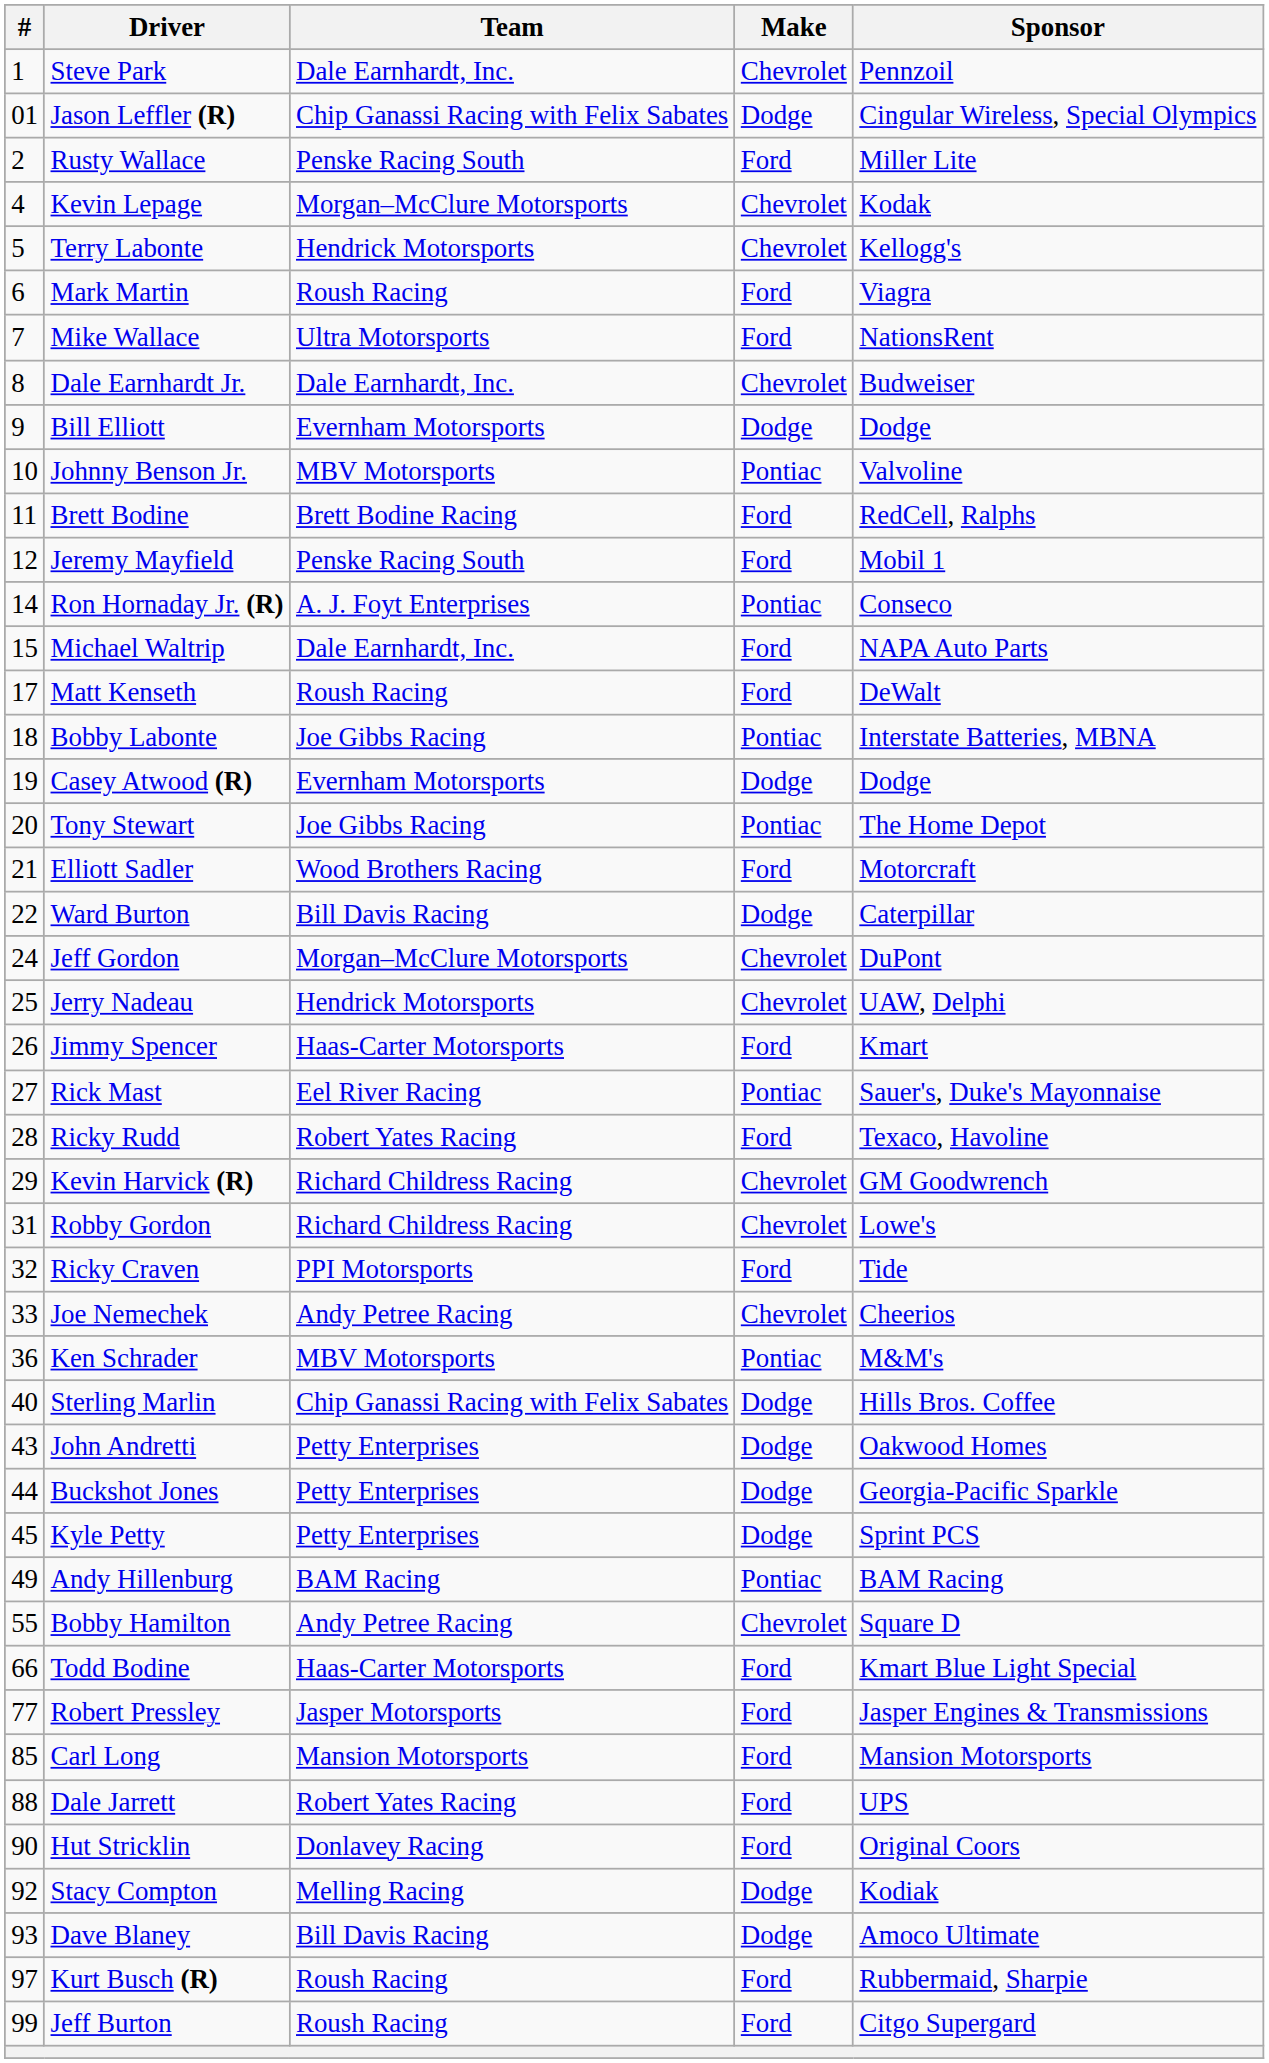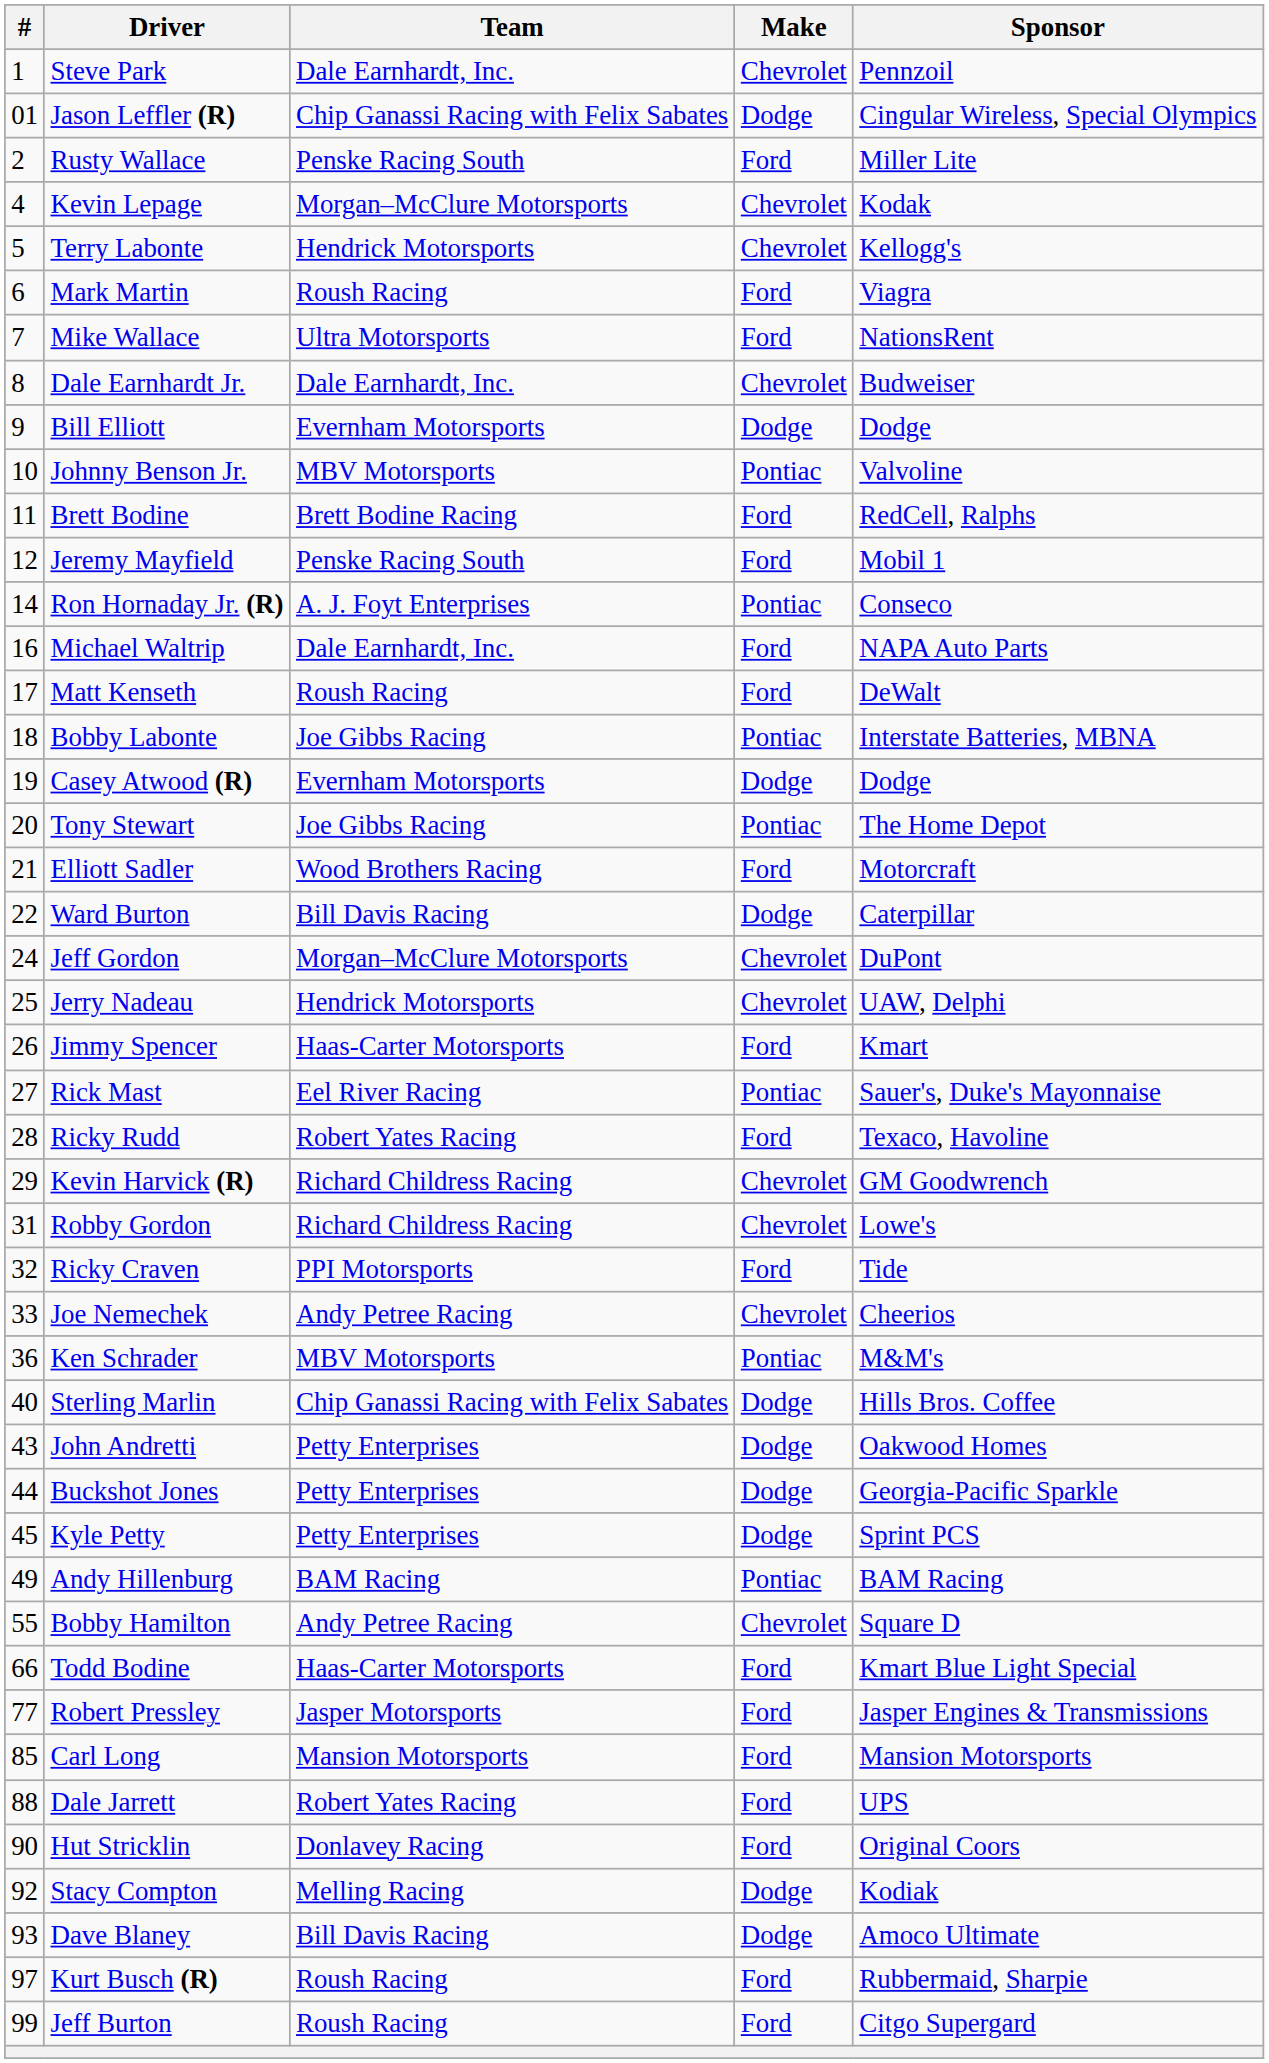 <table class="wikitable" style="font-size:95%">
 <tr>
 <th>#</th>
 <th>Driver</th>
 <th>Team</th>
 <th>Make</th>
 <th>Sponsor</th>
 </tr>
 <tr>
 <td>1</td>
 <td><a href='#'>Steve Park</a></td>
 <td><a href='#'>Dale Earnhardt, Inc.</a></td>
 <td><a href='#'>Chevrolet</a></td>
 <td><a href='#'>Pennzoil</a></td>
 </tr>
 <tr>
 <td>01</td>
 <td><a href='#'>Jason Leffler</a> <strong>(R)</strong></td>
 <td><a href='#'>Chip Ganassi Racing with Felix Sabates</a></td>
 <td><a href='#'>Dodge</a></td>
 <td><a href='#'>Cingular Wireless</a>, <a href='#'>Special Olympics</a></td>
 </tr>
 <tr>
 <td>2</td>
 <td><a href='#'>Rusty Wallace</a></td>
 <td><a href='#'>Penske Racing South</a></td>
 <td><a href='#'>Ford</a></td>
 <td><a href='#'>Miller Lite</a></td>
 </tr>
 <tr>
 <td>4</td>
 <td><a href='#'>Kevin Lepage</a></td>
 <td><a href='#'>Morgan–McClure Motorsports</a></td>
 <td><a href='#'>Chevrolet</a></td>
 <td><a href='#'>Kodak</a></td>
 </tr>
 <tr>
 <td>5</td>
 <td><a href='#'>Terry Labonte</a></td>
 <td><a href='#'>Hendrick Motorsports</a></td>
 <td><a href='#'>Chevrolet</a></td>
 <td><a href='#'>Kellogg's</a></td>
 </tr>
 <tr>
 <td>6</td>
 <td><a href='#'>Mark Martin</a></td>
 <td><a href='#'>Roush Racing</a></td>
 <td><a href='#'>Ford</a></td>
 <td><a href='#'>Viagra</a></td>
 </tr>
 <tr>
 <td>7</td>
 <td><a href='#'>Mike Wallace</a></td>
 <td><a href='#'>Ultra Motorsports</a></td>
 <td><a href='#'>Ford</a></td>
 <td><a href='#'>NationsRent</a></td>
 </tr>
 <tr>
 <td>8</td>
 <td><a href='#'>Dale Earnhardt Jr.</a></td>
 <td><a href='#'>Dale Earnhardt, Inc.</a></td>
 <td><a href='#'>Chevrolet</a></td>
 <td><a href='#'>Budweiser</a></td>
 </tr>
 <tr>
 <td>9</td>
 <td><a href='#'>Bill Elliott</a></td>
 <td><a href='#'>Evernham Motorsports</a></td>
 <td><a href='#'>Dodge</a></td>
 <td><a href='#'>Dodge</a></td>
 </tr>
 <tr>
 <td>10</td>
 <td><a href='#'>Johnny Benson Jr.</a></td>
 <td><a href='#'>MBV Motorsports</a></td>
 <td><a href='#'>Pontiac</a></td>
 <td><a href='#'>Valvoline</a></td>
 </tr>
 <tr>
 <td>11</td>
 <td><a href='#'>Brett Bodine</a></td>
 <td><a href='#'>Brett Bodine Racing</a></td>
 <td><a href='#'>Ford</a></td>
 <td><a href='#'>RedCell</a>, <a href='#'>Ralphs</a></td>
 </tr>
 <tr>
 <td>12</td>
 <td><a href='#'>Jeremy Mayfield</a></td>
 <td><a href='#'>Penske Racing South</a></td>
 <td><a href='#'>Ford</a></td>
 <td><a href='#'>Mobil 1</a></td>
 </tr>
 <tr>
 <td>14</td>
 <td><a href='#'>Ron Hornaday Jr.</a> <strong>(R)</strong></td>
 <td><a href='#'>A. J. Foyt Enterprises</a></td>
 <td><a href='#'>Pontiac</a></td>
 <td><a href='#'>Conseco</a></td>
 </tr>
 <tr>
-<td>15</td>
+<td>16</td>
 <td><a href='#'>Michael Waltrip</a></td>
 <td><a href='#'>Dale Earnhardt, Inc.</a></td>
 <td><a href='#'>Ford</a></td>
 <td><a href='#'>NAPA Auto Parts</a></td>
 </tr>
 <tr>
 <td>17</td>
 <td><a href='#'>Matt Kenseth</a></td>
 <td><a href='#'>Roush Racing</a></td>
 <td><a href='#'>Ford</a></td>
 <td><a href='#'>DeWalt</a></td>
 </tr>
 <tr>
 <td>18</td>
 <td><a href='#'>Bobby Labonte</a></td>
 <td><a href='#'>Joe Gibbs Racing</a></td>
 <td><a href='#'>Pontiac</a></td>
 <td><a href='#'>Interstate Batteries</a>, <a href='#'>MBNA</a></td>
 </tr>
 <tr>
 <td>19</td>
 <td><a href='#'>Casey Atwood</a> <strong>(R)</strong></td>
 <td><a href='#'>Evernham Motorsports</a></td>
 <td><a href='#'>Dodge</a></td>
 <td><a href='#'>Dodge</a></td>
 </tr>
 <tr>
 <td>20</td>
 <td><a href='#'>Tony Stewart</a></td>
 <td><a href='#'>Joe Gibbs Racing</a></td>
 <td><a href='#'>Pontiac</a></td>
 <td><a href='#'>The Home Depot</a></td>
 </tr>
 <tr>
 <td>21</td>
 <td><a href='#'>Elliott Sadler</a></td>
 <td><a href='#'>Wood Brothers Racing</a></td>
 <td><a href='#'>Ford</a></td>
 <td><a href='#'>Motorcraft</a></td>
 </tr>
 <tr>
 <td>22</td>
 <td><a href='#'>Ward Burton</a></td>
 <td><a href='#'>Bill Davis Racing</a></td>
 <td><a href='#'>Dodge</a></td>
 <td><a href='#'>Caterpillar</a></td>
 </tr>
 <tr>
 <td>24</td>
 <td><a href='#'>Jeff Gordon</a></td>
 <td><a href='#'>Morgan–McClure Motorsports</a></td>
 <td><a href='#'>Chevrolet</a></td>
 <td><a href='#'>DuPont</a></td>
 </tr>
 <tr>
 <td>25</td>
 <td><a href='#'>Jerry Nadeau</a></td>
 <td><a href='#'>Hendrick Motorsports</a></td>
 <td><a href='#'>Chevrolet</a></td>
 <td><a href='#'>UAW</a>, <a href='#'>Delphi</a></td>
 </tr>
 <tr>
 <td>26</td>
 <td><a href='#'>Jimmy Spencer</a></td>
 <td><a href='#'>Haas-Carter Motorsports</a></td>
 <td><a href='#'>Ford</a></td>
 <td><a href='#'>Kmart</a></td>
 </tr>
 <tr>
 <td>27</td>
 <td><a href='#'>Rick Mast</a></td>
 <td><a href='#'>Eel River Racing</a></td>
 <td><a href='#'>Pontiac</a></td>
 <td><a href='#'>Sauer's</a>, <a href='#'>Duke's Mayonnaise</a></td>
 </tr>
 <tr>
 <td>28</td>
 <td><a href='#'>Ricky Rudd</a></td>
 <td><a href='#'>Robert Yates Racing</a></td>
 <td><a href='#'>Ford</a></td>
 <td><a href='#'>Texaco</a>, <a href='#'>Havoline</a></td>
 </tr>
 <tr>
 <td>29</td>
 <td><a href='#'>Kevin Harvick</a> <strong>(R)</strong></td>
 <td><a href='#'>Richard Childress Racing</a></td>
 <td><a href='#'>Chevrolet</a></td>
 <td><a href='#'>GM Goodwrench</a></td>
 </tr>
 <tr>
 <td>31</td>
 <td><a href='#'>Robby Gordon</a></td>
 <td><a href='#'>Richard Childress Racing</a></td>
 <td><a href='#'>Chevrolet</a></td>
 <td><a href='#'>Lowe's</a></td>
 </tr>
 <tr>
 <td>32</td>
 <td><a href='#'>Ricky Craven</a></td>
 <td><a href='#'>PPI Motorsports</a></td>
 <td><a href='#'>Ford</a></td>
 <td><a href='#'>Tide</a></td>
 </tr>
 <tr>
 <td>33</td>
 <td><a href='#'>Joe Nemechek</a></td>
 <td><a href='#'>Andy Petree Racing</a></td>
 <td><a href='#'>Chevrolet</a></td>
 <td><a href='#'>Cheerios</a></td>
 </tr>
 <tr>
 <td>36</td>
 <td><a href='#'>Ken Schrader</a></td>
 <td><a href='#'>MBV Motorsports</a></td>
 <td><a href='#'>Pontiac</a></td>
 <td><a href='#'>M&M's</a></td>
 </tr>
 <tr>
 <td>40</td>
 <td><a href='#'>Sterling Marlin</a></td>
 <td><a href='#'>Chip Ganassi Racing with Felix Sabates</a></td>
 <td><a href='#'>Dodge</a></td>
 <td><a href='#'>Hills Bros. Coffee</a></td>
 </tr>
 <tr>
 <td>43</td>
 <td><a href='#'>John Andretti</a></td>
 <td><a href='#'>Petty Enterprises</a></td>
 <td><a href='#'>Dodge</a></td>
 <td><a href='#'>Oakwood Homes</a></td>
 </tr>
 <tr>
 <td>44</td>
 <td><a href='#'>Buckshot Jones</a></td>
 <td><a href='#'>Petty Enterprises</a></td>
 <td><a href='#'>Dodge</a></td>
 <td><a href='#'>Georgia-Pacific Sparkle</a></td>
 </tr>
 <tr>
 <td>45</td>
 <td><a href='#'>Kyle Petty</a></td>
 <td><a href='#'>Petty Enterprises</a></td>
 <td><a href='#'>Dodge</a></td>
 <td><a href='#'>Sprint PCS</a></td>
 </tr>
 <tr>
 <td>49</td>
 <td><a href='#'>Andy Hillenburg</a></td>
 <td><a href='#'>BAM Racing</a></td>
 <td><a href='#'>Pontiac</a></td>
 <td><a href='#'>BAM Racing</a></td>
 </tr>
 <tr>
 <td>55</td>
 <td><a href='#'>Bobby Hamilton</a></td>
 <td><a href='#'>Andy Petree Racing</a></td>
 <td><a href='#'>Chevrolet</a></td>
 <td><a href='#'>Square D</a></td>
 </tr>
 <tr>
 <td>66</td>
 <td><a href='#'>Todd Bodine</a></td>
 <td><a href='#'>Haas-Carter Motorsports</a></td>
 <td><a href='#'>Ford</a></td>
 <td><a href='#'>Kmart Blue Light Special</a></td>
 </tr>
 <tr>
 <td>77</td>
 <td><a href='#'>Robert Pressley</a></td>
 <td><a href='#'>Jasper Motorsports</a></td>
 <td><a href='#'>Ford</a></td>
 <td><a href='#'>Jasper Engines & Transmissions</a></td>
 </tr>
 <tr>
 <td>85</td>
 <td><a href='#'>Carl Long</a></td>
 <td><a href='#'>Mansion Motorsports</a></td>
 <td><a href='#'>Ford</a></td>
 <td><a href='#'>Mansion Motorsports</a></td>
 </tr>
 <tr>
 <td>88</td>
 <td><a href='#'>Dale Jarrett</a></td>
 <td><a href='#'>Robert Yates Racing</a></td>
 <td><a href='#'>Ford</a></td>
 <td><a href='#'>UPS</a></td>
 </tr>
 <tr>
 <td>90</td>
 <td><a href='#'>Hut Stricklin</a></td>
 <td><a href='#'>Donlavey Racing</a></td>
 <td><a href='#'>Ford</a></td>
 <td><a href='#'>Original Coors</a></td>
 </tr>
 <tr>
 <td>92</td>
 <td><a href='#'>Stacy Compton</a></td>
 <td><a href='#'>Melling Racing</a></td>
 <td><a href='#'>Dodge</a></td>
 <td><a href='#'>Kodiak</a></td>
 </tr>
 <tr>
 <td>93</td>
 <td><a href='#'>Dave Blaney</a></td>
 <td><a href='#'>Bill Davis Racing</a></td>
 <td><a href='#'>Dodge</a></td>
 <td><a href='#'>Amoco Ultimate</a></td>
 </tr>
 <tr>
 <td>97</td>
 <td><a href='#'>Kurt Busch</a> <strong>(R)</strong></td>
 <td><a href='#'>Roush Racing</a></td>
 <td><a href='#'>Ford</a></td>
 <td><a href='#'>Rubbermaid</a>, <a href='#'>Sharpie</a></td>
 </tr>
 <tr>
 <td>99</td>
 <td><a href='#'>Jeff Burton</a></td>
 <td><a href='#'>Roush Racing</a></td>
 <td><a href='#'>Ford</a></td>
 <td><a href='#'>Citgo Supergard</a></td>
 </tr>
 <tr>
 <th colspan="5"></th>
 </tr>
 </table>
